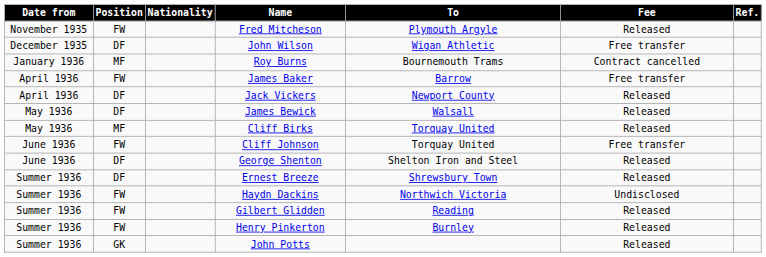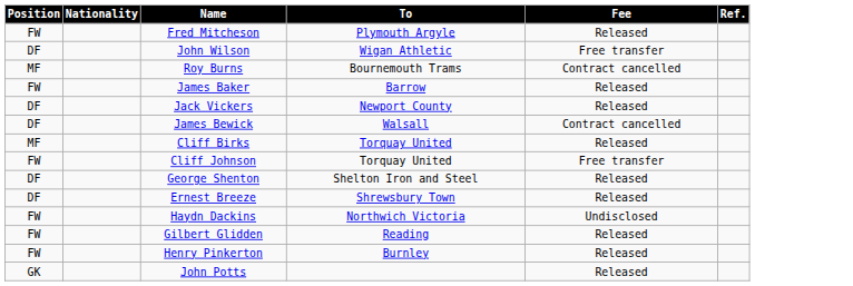 <table class="wikitable" style="text-align:center; font-size:90%; ">
 <tr>
-<th style="background:#000000; color:white; width:100px;">Date from</th>
 <th style="background:#000000; color:white; width:50px;">Position</th>
 <th style="background:#000000; color:white; width:50px;">Nationality</th>
 <th style="background:#000000; color:white; width:150px;">Name</th>
 <th style="background:#000000; color:white; width:250px;">To</th>
 <th style="background:#000000; color:white; width:200px;">Fee</th>
 <th style="background:#000000; color:white; width:25px;">Ref.</th>
 </tr>
 <tr>
-<td>November 1935</td>
 <td>FW</td>
 <td></td>
 <td><a href='#'>Fred Mitcheson</a></td>
 <td><a href='#'>Plymouth Argyle</a></td>
 <td>Released</td>
 <td></td>
 </tr>
 <tr>
-<td>December 1935</td>
 <td>DF</td>
 <td></td>
 <td><a href='#'>John Wilson</a></td>
 <td><a href='#'>Wigan Athletic</a></td>
 <td>Free transfer</td>
 <td></td>
 </tr>
 <tr>
-<td>January 1936</td>
 <td>MF</td>
 <td></td>
 <td><a href='#'>Roy Burns</a></td>
 <td>Bournemouth Trams</td>
 <td>Contract cancelled</td>
 <td></td>
 </tr>
 <tr>
-<td>April 1936</td>
 <td>FW</td>
 <td></td>
 <td><a href='#'>James Baker</a></td>
 <td><a href='#'>Barrow</a></td>
-<td>Free transfer</td>
+<td>Released</td>
 <td></td>
 </tr>
 <tr>
-<td>April 1936</td>
 <td>DF</td>
 <td></td>
 <td><a href='#'>Jack Vickers</a></td>
 <td><a href='#'>Newport County</a></td>
 <td>Released</td>
 <td></td>
 </tr>
 <tr>
-<td>May 1936</td>
 <td>DF</td>
 <td></td>
 <td><a href='#'>James Bewick</a></td>
 <td><a href='#'>Walsall</a></td>
-<td>Released</td>
+<td>Contract cancelled</td>
 <td></td>
 </tr>
 <tr>
-<td>May 1936</td>
 <td>MF</td>
 <td></td>
 <td><a href='#'>Cliff Birks</a></td>
 <td><a href='#'>Torquay United</a></td>
 <td>Released</td>
 <td></td>
 </tr>
 <tr>
-<td>June 1936</td>
 <td>FW</td>
 <td></td>
 <td><a href='#'>Cliff Johnson</a></td>
 <td>Torquay United</td>
 <td>Free transfer</td>
 <td></td>
 </tr>
 <tr>
-<td>June 1936</td>
 <td>DF</td>
 <td></td>
 <td><a href='#'>George Shenton</a></td>
 <td>Shelton Iron and Steel</td>
 <td>Released</td>
 <td></td>
 </tr>
 <tr>
-<td>Summer 1936</td>
 <td>DF</td>
 <td></td>
 <td><a href='#'>Ernest Breeze</a></td>
 <td><a href='#'>Shrewsbury Town</a></td>
 <td>Released</td>
 <td></td>
 </tr>
 <tr>
-<td>Summer 1936</td>
 <td>FW</td>
 <td></td>
 <td><a href='#'>Haydn Dackins</a></td>
 <td><a href='#'>Northwich Victoria</a></td>
 <td>Undisclosed</td>
 <td></td>
 </tr>
 <tr>
-<td>Summer 1936</td>
 <td>FW</td>
 <td></td>
 <td><a href='#'>Gilbert Glidden</a></td>
 <td><a href='#'>Reading</a></td>
 <td>Released</td>
 <td></td>
 </tr>
 <tr>
-<td>Summer 1936</td>
 <td>FW</td>
 <td></td>
 <td><a href='#'>Henry Pinkerton</a></td>
 <td><a href='#'>Burnley</a></td>
 <td>Released</td>
 <td></td>
 </tr>
 <tr>
-<td>Summer 1936</td>
 <td>GK</td>
 <td></td>
 <td><a href='#'>John Potts</a></td>
 <td></td>
 <td>Released</td>
 <td></td>
 </tr>
 </table>
